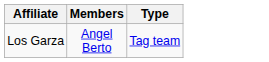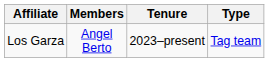 <table class="wikitable sortable" style="text-align:center;">
 <tr>
 <th>Affiliate</th>
 <th>Members</th>
+<th>Tenure</th>
 <th>Type</th>
 </tr>
 <tr>
 <td>Los Garza</td>
 <td><a href='#'>Angel</a><br><a href='#'>Berto</a></td>
+<td>2023–present</td>
 <td><a href='#'>Tag team</a></td>
 </tr>
 </table>
